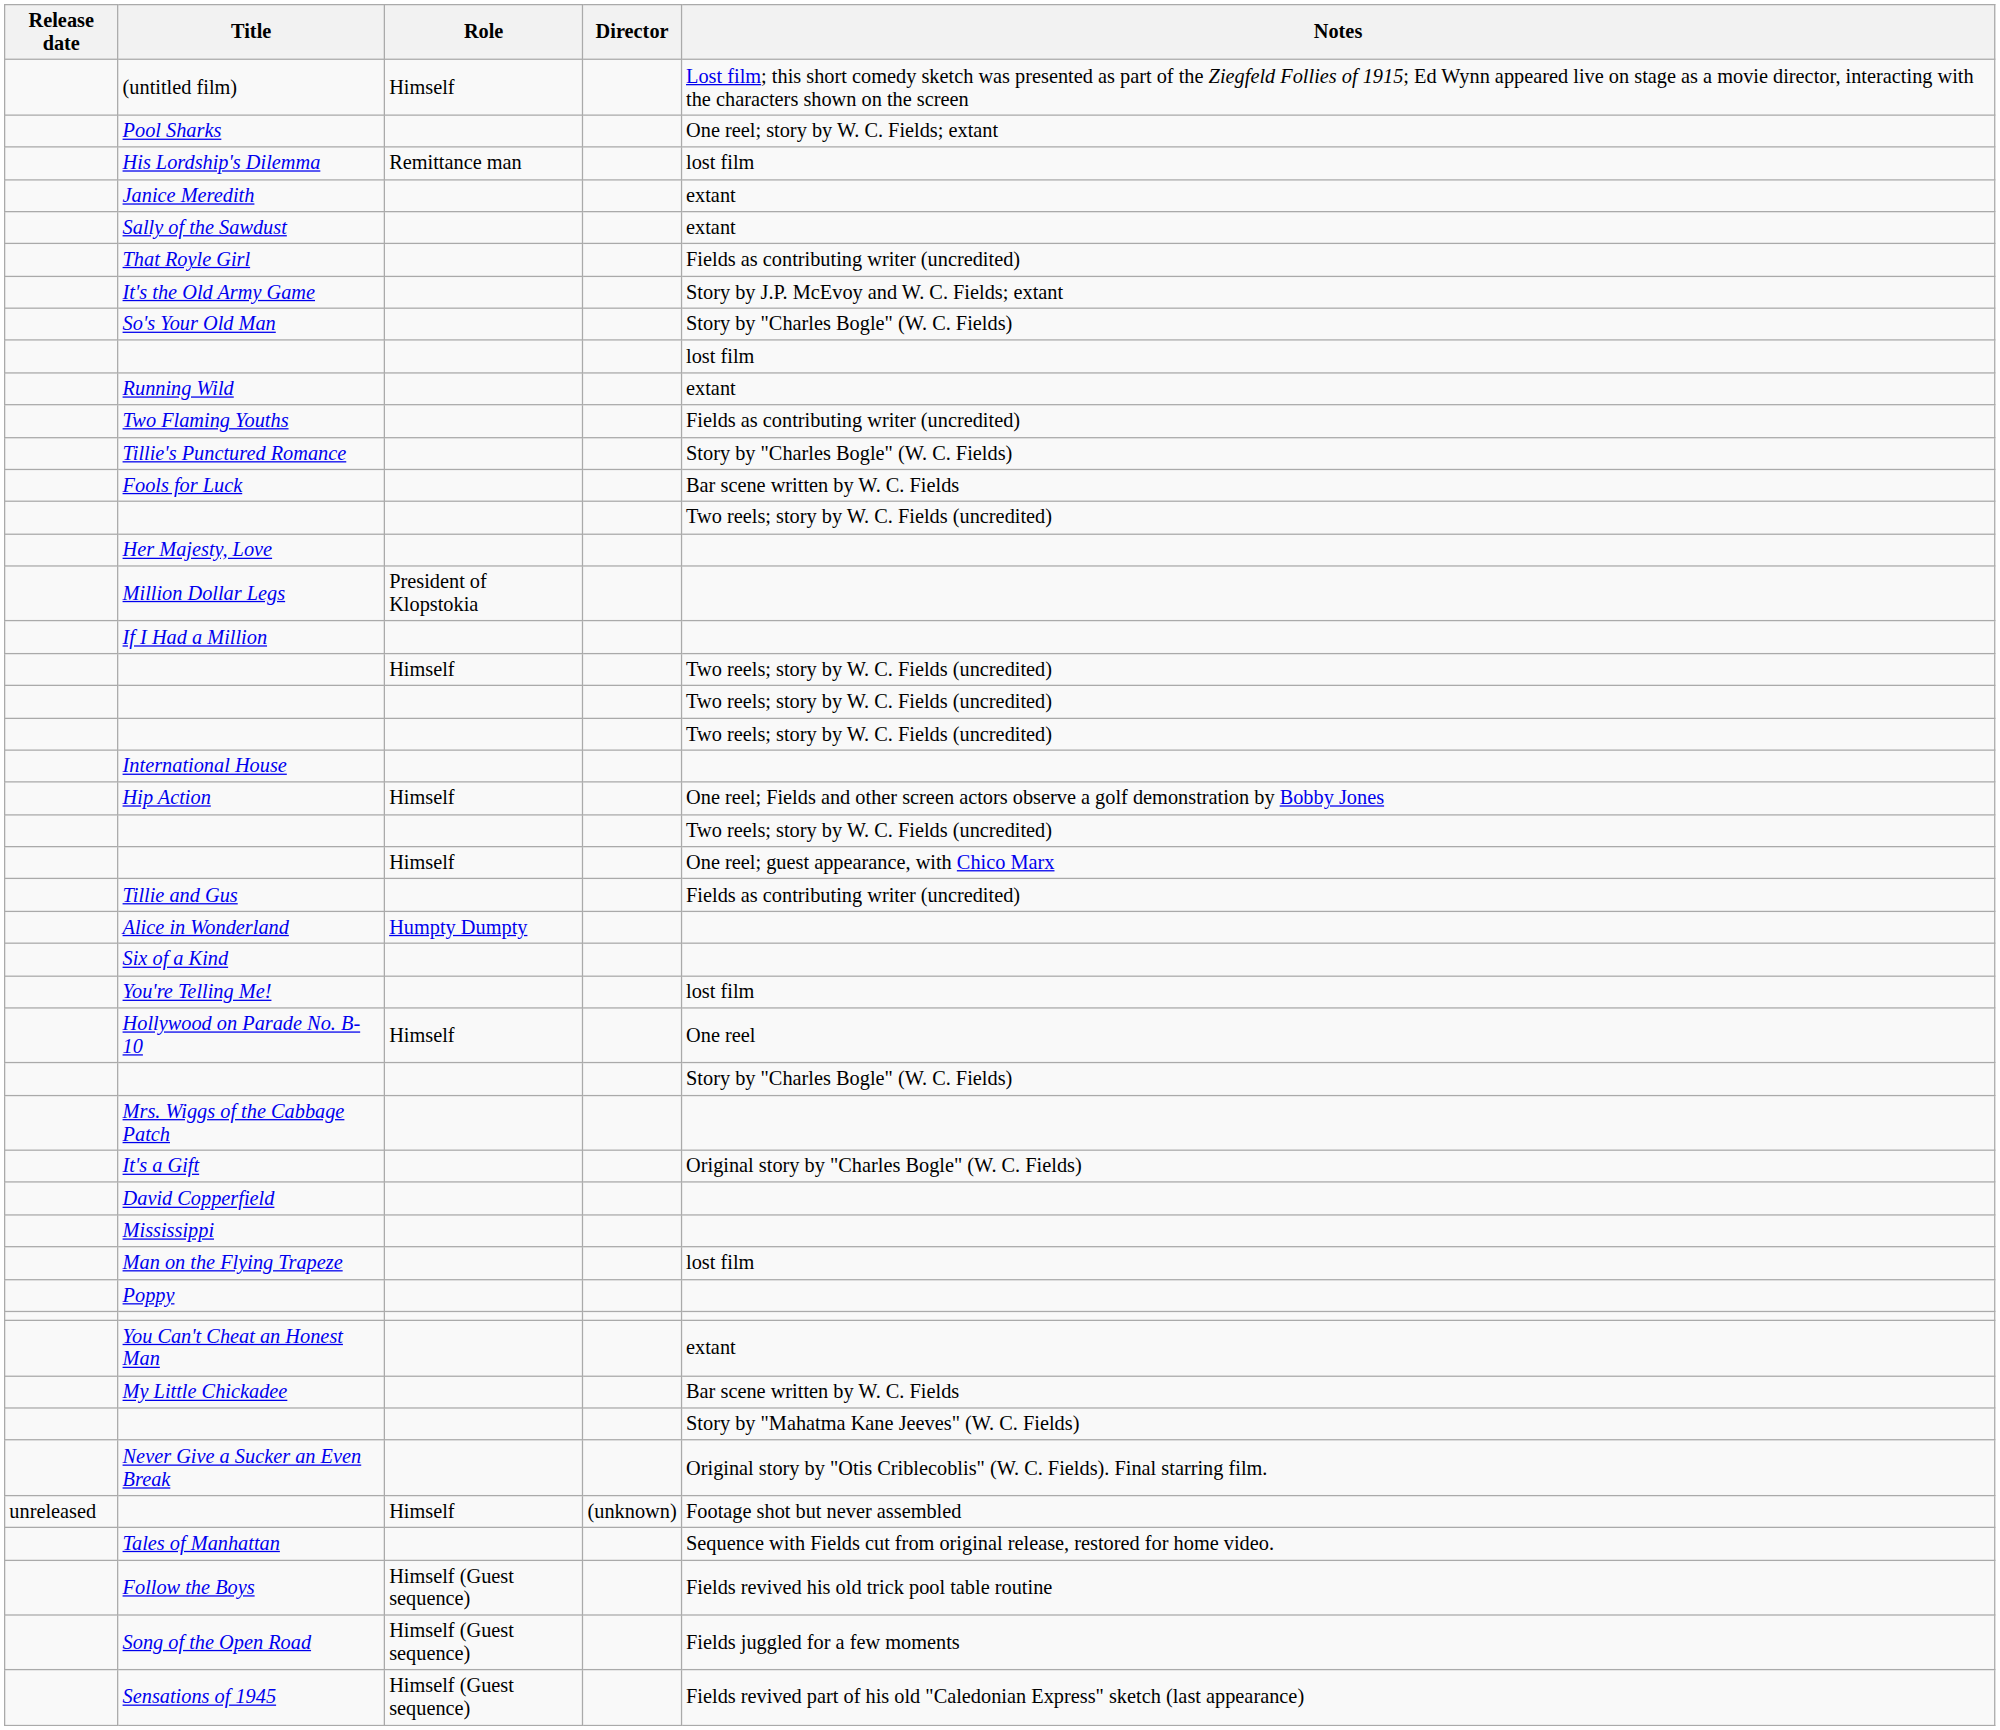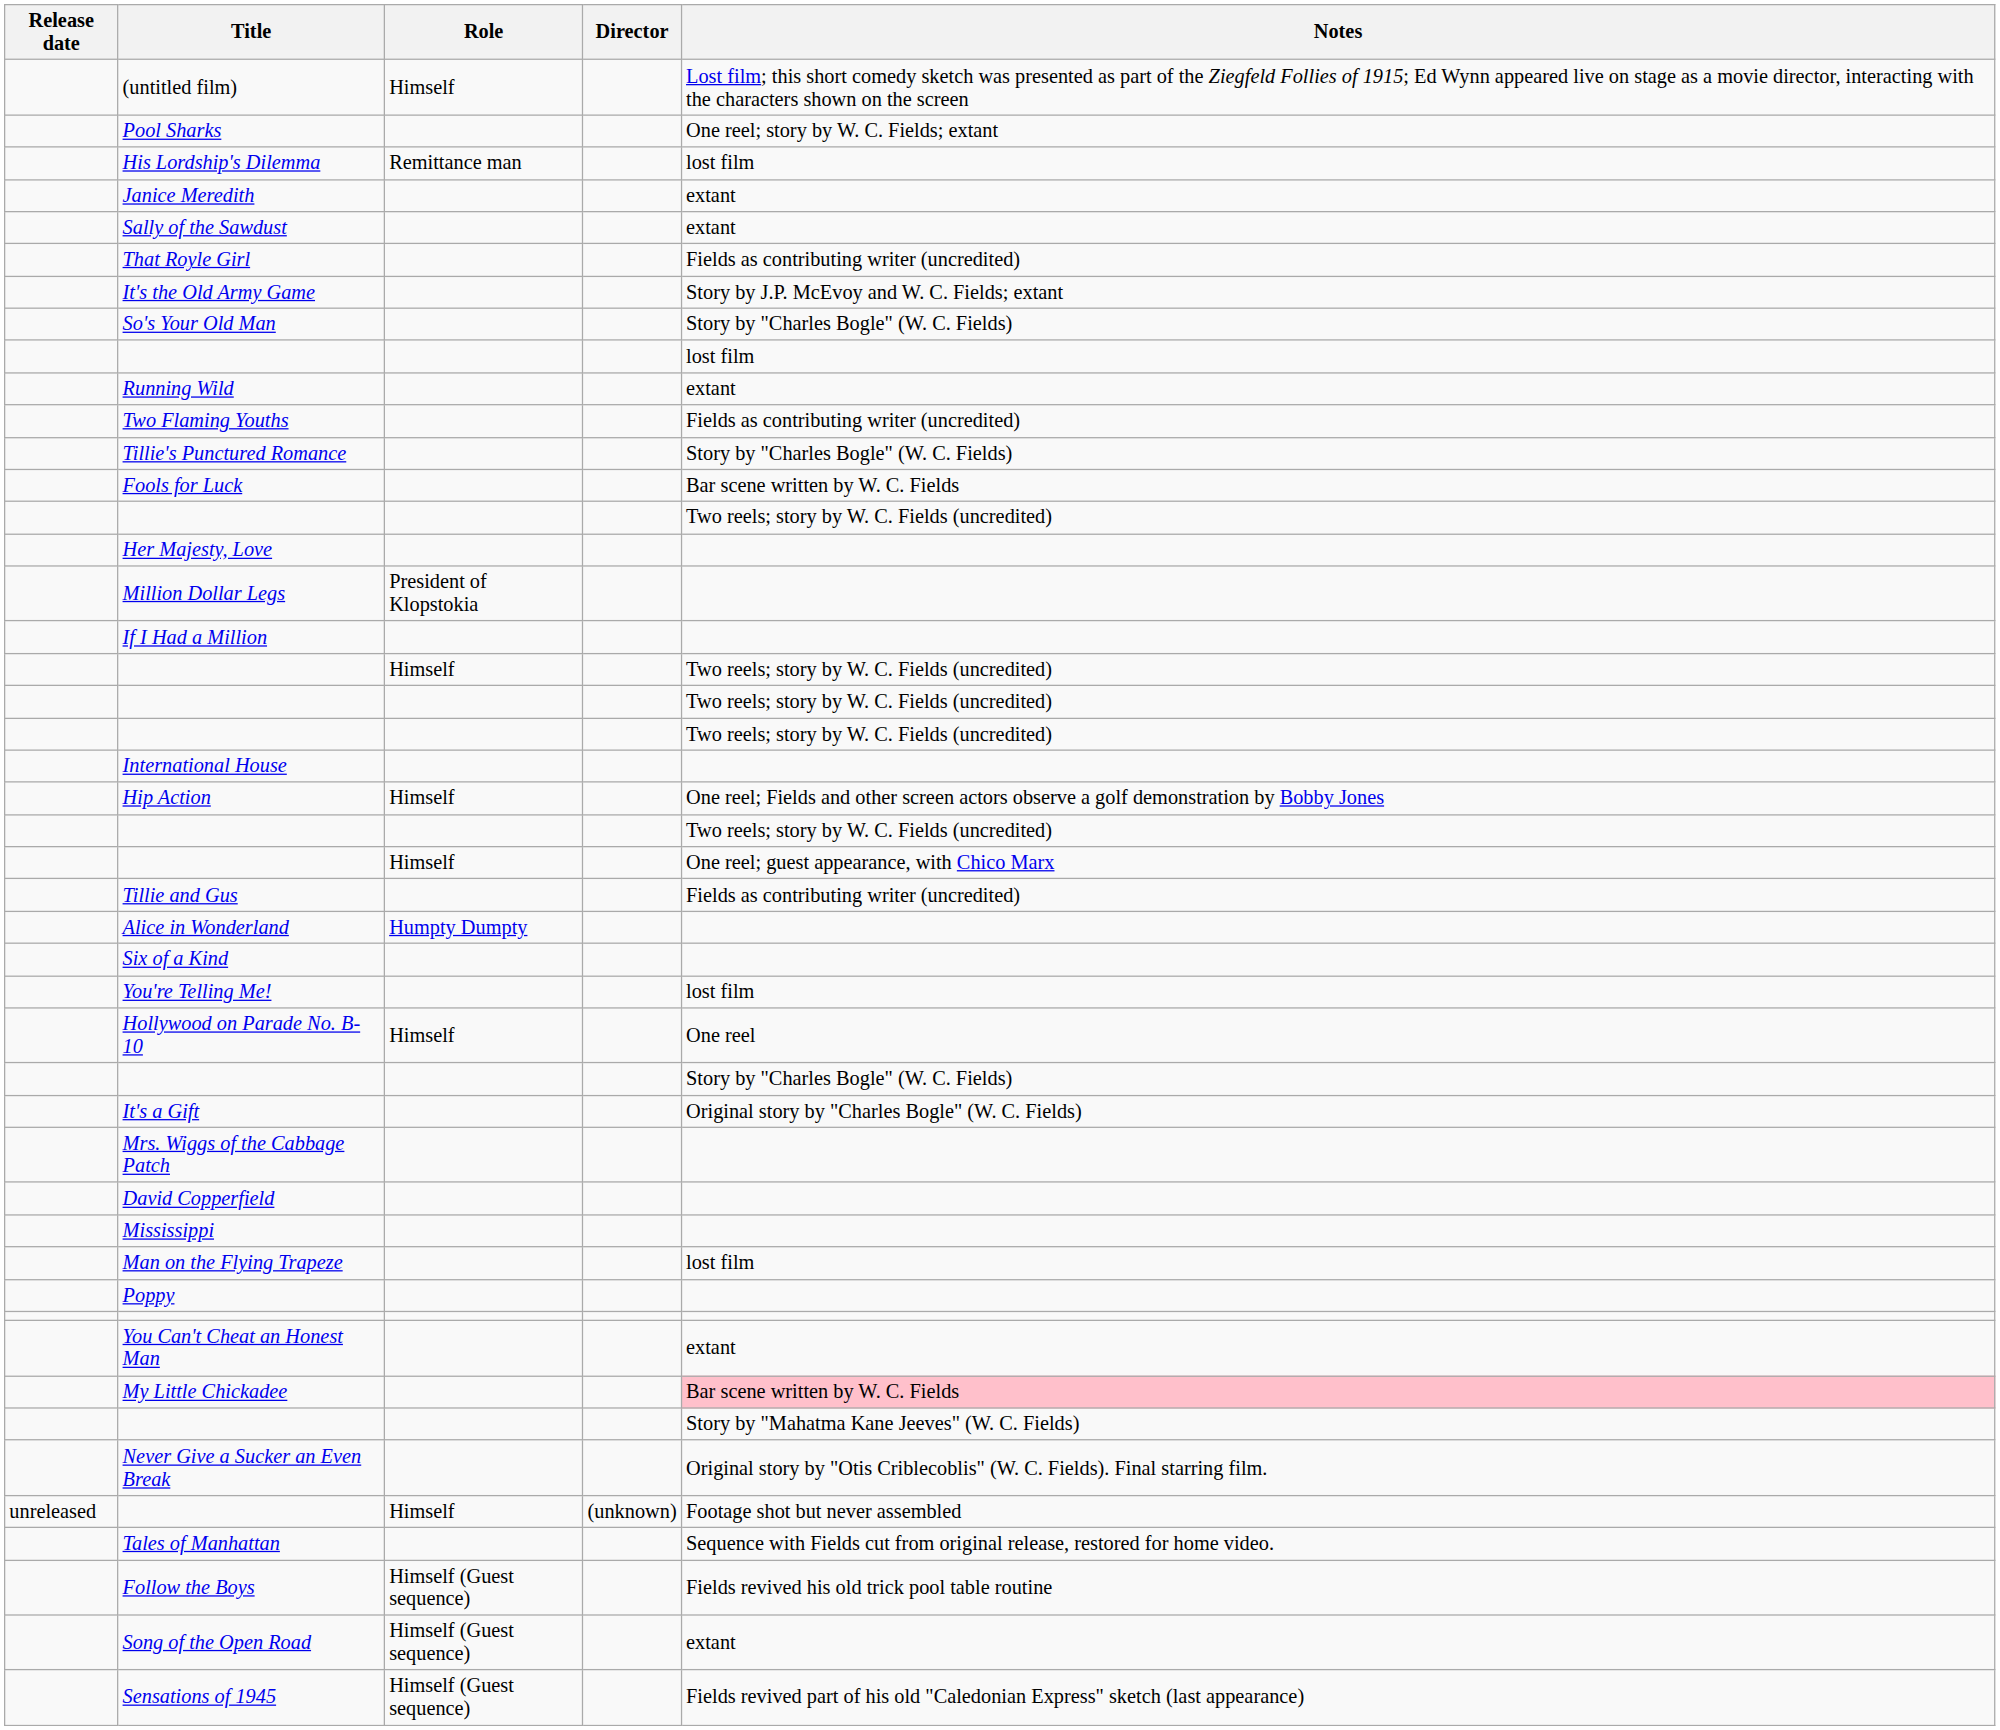 <table class="wikitable sortable">
 <tr>
 <th>Release date</th>
 <th>Title</th>
 <th>Role</th>
 <th>Director</th>
 <th class="unsortable">Notes</th>
 </tr>
 <tr>
 <td></td>
 <td>(untitled film)</td>
 <td>Himself</td>
 <td></td>
 <td><a href='#'>Lost film</a>; this short comedy sketch was presented as part of the <em>Ziegfeld Follies of 1915</em>; Ed Wynn appeared live on stage as a movie director, interacting with the characters shown on the screen</td>
 </tr>
 <tr>
 <td></td>
 <td><em><a href='#'>Pool Sharks</a></em></td>
 <td></td>
 <td></td>
 <td>One reel; story by W. C. Fields; extant</td>
 </tr>
 <tr>
 <td></td>
 <td><em><a href='#'>His Lordship's Dilemma</a></em></td>
 <td>Remittance man</td>
 <td></td>
 <td>lost film</td>
 </tr>
 <tr>
 <td></td>
 <td><em><a href='#'>Janice Meredith</a></em></td>
 <td></td>
 <td></td>
 <td>extant</td>
 </tr>
 <tr>
 <td></td>
 <td><em><a href='#'>Sally of the Sawdust</a></em></td>
 <td></td>
 <td></td>
 <td>extant</td>
 </tr>
 <tr>
 <td></td>
 <td><em><a href='#'>That Royle Girl</a></em></td>
 <td></td>
 <td></td>
 <td>Fields as contributing writer (uncredited)</td>
 </tr>
 <tr>
 <td></td>
 <td><em><a href='#'>It's the Old Army Game</a></em></td>
 <td></td>
 <td></td>
 <td>Story by J.P. McEvoy and W. C. Fields; extant</td>
 </tr>
 <tr>
 <td></td>
 <td><em><a href='#'>So's Your Old Man</a></em></td>
 <td></td>
 <td></td>
 <td>Story by "Charles Bogle" (W. C. Fields)</td>
 </tr>
 <tr>
 <td></td>
 <td><em></em></td>
 <td></td>
 <td></td>
 <td>lost film</td>
 </tr>
 <tr>
 <td></td>
 <td><em><a href='#'>Running Wild</a></em></td>
 <td></td>
 <td></td>
 <td>extant</td>
 </tr>
 <tr>
 <td></td>
 <td><em><a href='#'>Two Flaming Youths</a></em></td>
 <td></td>
 <td></td>
 <td>Fields as contributing writer (uncredited)</td>
 </tr>
 <tr>
 <td></td>
 <td><em><a href='#'>Tillie's Punctured Romance</a></em></td>
 <td></td>
 <td></td>
 <td>Story by "Charles Bogle" (W. C. Fields)</td>
 </tr>
 <tr>
 <td></td>
 <td><em><a href='#'>Fools for Luck</a></em></td>
 <td></td>
 <td></td>
 <td>Bar scene written by W. C. Fields</td>
 </tr>
 <tr>
 <td></td>
 <td><em></em></td>
 <td></td>
 <td></td>
 <td>Two reels; story by W. C. Fields (uncredited)</td>
 </tr>
 <tr>
 <td></td>
 <td><em><a href='#'>Her Majesty, Love</a></em></td>
 <td></td>
 <td></td>
 <td></td>
 </tr>
 <tr>
 <td></td>
 <td><em><a href='#'>Million Dollar Legs</a></em></td>
 <td>President of Klopstokia</td>
 <td></td>
 <td></td>
 </tr>
 <tr>
 <td></td>
 <td><em><a href='#'>If I Had a Million</a></em></td>
 <td></td>
 <td></td>
 <td></td>
 </tr>
 <tr>
 <td></td>
 <td><em></em></td>
 <td>Himself</td>
 <td></td>
 <td>Two reels; story by W. C. Fields (uncredited)</td>
 </tr>
 <tr>
 <td></td>
 <td><em></em></td>
 <td></td>
 <td></td>
 <td>Two reels; story by W. C. Fields (uncredited)</td>
 </tr>
 <tr>
 <td></td>
 <td><em></em></td>
 <td></td>
 <td></td>
 <td>Two reels; story by W. C. Fields (uncredited)</td>
 </tr>
 <tr>
 <td></td>
 <td><em><a href='#'>International House</a></em></td>
 <td></td>
 <td></td>
 <td></td>
 </tr>
 <tr>
 <td></td>
 <td><em><a href='#'>Hip Action</a></em></td>
 <td>Himself</td>
 <td></td>
 <td>One reel; Fields and other screen actors observe a golf demonstration by <a href='#'>Bobby Jones</a></td>
 </tr>
 <tr>
 <td></td>
 <td><em></em></td>
 <td></td>
 <td></td>
 <td>Two reels; story by W. C. Fields (uncredited)</td>
 </tr>
 <tr>
 <td></td>
 <td><em></em></td>
 <td>Himself</td>
 <td></td>
 <td>One reel; guest appearance, with <a href='#'>Chico Marx</a></td>
 </tr>
 <tr>
 <td></td>
 <td><em><a href='#'>Tillie and Gus</a></em></td>
 <td></td>
 <td></td>
 <td>Fields as contributing writer (uncredited)</td>
 </tr>
 <tr>
 <td></td>
 <td><em><a href='#'>Alice in Wonderland</a></em></td>
 <td><a href='#'>Humpty Dumpty</a></td>
 <td></td>
 <td></td>
 </tr>
 <tr>
 <td></td>
 <td><em><a href='#'>Six of a Kind</a></em></td>
 <td></td>
 <td></td>
 <td></td>
 </tr>
 <tr>
 <td></td>
 <td><em><a href='#'>You're Telling Me!</a></em></td>
 <td></td>
 <td></td>
 <td>lost film</td>
 </tr>
 <tr>
 <td></td>
 <td><em><a href='#'>Hollywood on Parade No. B-10</a></em></td>
 <td>Himself</td>
 <td></td>
 <td>One reel</td>
 </tr>
 <tr>
 <td></td>
 <td><em></em></td>
 <td></td>
 <td></td>
 <td>Story by "Charles Bogle" (W. C. Fields)</td>
 </tr>
 <tr>
 <td></td>
+<td><em><a href='#'>It's a Gift</a></em></td>
+<td></td>
+<td></td>
+<td>Original story by "Charles Bogle" (W. C. Fields)</td>
+</tr>
+<tr>
+<td></td>
 <td><em><a href='#'>Mrs. Wiggs of the Cabbage Patch</a></em></td>
 <td></td>
 <td></td>
 <td></td>
-</tr>
-<tr>
-<td></td>
-<td><em><a href='#'>It's a Gift</a></em></td>
-<td></td>
-<td></td>
-<td>Original story by "Charles Bogle" (W. C. Fields)</td>
 </tr>
 <tr>
 <td></td>
 <td><em><a href='#'>David Copperfield</a></em></td>
 <td></td>
 <td></td>
 <td></td>
 </tr>
 <tr>
 <td></td>
 <td><em><a href='#'>Mississippi</a></em></td>
 <td></td>
 <td></td>
 <td></td>
 </tr>
 <tr>
 <td></td>
 <td><em><a href='#'>Man on the Flying Trapeze</a></em></td>
 <td></td>
 <td></td>
 <td>lost film</td>
 </tr>
 <tr>
 <td></td>
 <td><em><a href='#'>Poppy</a></em></td>
 <td></td>
 <td></td>
 <td></td>
 </tr>
 <tr>
 <td></td>
 <td><em></em></td>
 <td></td>
 <td></td>
 <td></td>
 </tr>
 <tr>
 <td></td>
 <td><em><a href='#'>You Can't Cheat an Honest Man</a></em></td>
 <td></td>
 <td></td>
 <td>extant</td>
 </tr>
 <tr>
 <td></td>
 <td><em><a href='#'>My Little Chickadee</a></em></td>
 <td></td>
 <td></td>
-<td>Bar scene written by W. C. Fields</td>
+<td style="background: pink;">Bar scene written by W. C. Fields</td>
 </tr>
 <tr>
 <td></td>
 <td><em></em></td>
 <td></td>
 <td></td>
 <td>Story by "Mahatma Kane Jeeves" (W. C. Fields)</td>
 </tr>
 <tr>
 <td></td>
 <td><em><a href='#'>Never Give a Sucker an Even Break</a></em></td>
 <td></td>
 <td></td>
 <td>Original story by "Otis Criblecoblis" (W. C. Fields). Final starring film.</td>
 </tr>
 <tr>
 <td>unreleased</td>
 <td><em></em></td>
 <td>Himself</td>
 <td>(unknown)</td>
 <td>Footage shot but never assembled</td>
 </tr>
 <tr>
 <td></td>
 <td><em><a href='#'>Tales of Manhattan</a></em></td>
 <td></td>
 <td></td>
 <td>Sequence with Fields cut from original release, restored for home video.</td>
 </tr>
 <tr>
 <td></td>
 <td><em><a href='#'>Follow the Boys</a></em></td>
 <td>Himself (Guest sequence)</td>
 <td></td>
 <td>Fields revived his old trick pool table routine</td>
 </tr>
 <tr>
 <td></td>
 <td><em><a href='#'>Song of the Open Road</a></em></td>
 <td>Himself (Guest sequence)</td>
 <td></td>
-<td>Fields juggled for a few moments</td>
+<td>extant</td>
 </tr>
 <tr>
 <td></td>
 <td><em><a href='#'>Sensations of 1945</a></em></td>
 <td>Himself (Guest sequence)</td>
 <td></td>
 <td>Fields revived part of his old "Caledonian Express" sketch (last appearance)</td>
 </tr>
 </table>
